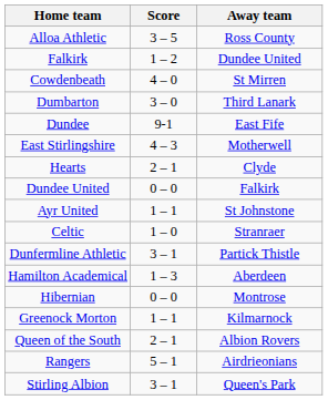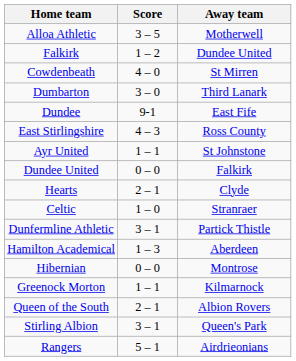 <table class="wikitable" style="text-align: center">
 <tr>
 <th width=140>Home team</th>
 <th width=70>Score</th>
 <th width=140>Away team</th>
 </tr>
 <tr>
 <td><a href='#'>Alloa Athletic</a></td>
 <td>3 – 5</td>
-<td><a href='#'>Ross County</a></td>
+<td><a href='#'>Motherwell</a></td>
 </tr>
 <tr>
 <td><a href='#'>Falkirk</a></td>
 <td>1 – 2</td>
 <td><a href='#'>Dundee United</a></td>
 </tr>
 <tr>
 <td><a href='#'>Cowdenbeath</a></td>
 <td>4 – 0</td>
 <td><a href='#'>St Mirren</a></td>
 </tr>
 <tr>
 <td><a href='#'>Dumbarton</a></td>
 <td>3 – 0</td>
 <td><a href='#'>Third Lanark</a></td>
 </tr>
 <tr>
 <td><a href='#'>Dundee</a></td>
 <td>9-1</td>
 <td><a href='#'>East Fife</a></td>
 </tr>
 <tr>
 <td><a href='#'>East Stirlingshire</a></td>
 <td>4 – 3</td>
-<td><a href='#'>Motherwell</a></td>
+<td><a href='#'>Ross County</a></td>
 </tr>
 <tr>
-<td><a href='#'>Hearts</a></td>
-<td>2 – 1</td>
-<td><a href='#'>Clyde</a></td>
+<td><a href='#'>Ayr United</a></td>
+<td>1 – 1</td>
+<td><a href='#'>St Johnstone</a></td>
 </tr>
 <tr>
 <td><a href='#'>Dundee United</a></td>
 <td>0 – 0</td>
 <td><a href='#'>Falkirk</a></td>
 </tr>
 <tr>
-<td><a href='#'>Ayr United</a></td>
-<td>1 – 1</td>
-<td><a href='#'>St Johnstone</a></td>
+<td><a href='#'>Hearts</a></td>
+<td>2 – 1</td>
+<td><a href='#'>Clyde</a></td>
 </tr>
 <tr>
 <td><a href='#'>Celtic</a></td>
 <td>1 – 0</td>
 <td><a href='#'>Stranraer</a></td>
 </tr>
 <tr>
 <td><a href='#'>Dunfermline Athletic</a></td>
 <td>3 – 1</td>
 <td><a href='#'>Partick Thistle</a></td>
 </tr>
 <tr>
 <td><a href='#'>Hamilton Academical</a></td>
 <td>1 – 3</td>
 <td><a href='#'>Aberdeen</a></td>
 </tr>
 <tr>
 <td><a href='#'>Hibernian</a></td>
 <td>0 – 0</td>
 <td><a href='#'>Montrose</a></td>
 </tr>
 <tr>
 <td><a href='#'>Greenock Morton</a></td>
 <td>1 – 1</td>
 <td><a href='#'>Kilmarnock</a></td>
 </tr>
 <tr>
 <td><a href='#'>Queen of the South</a></td>
 <td>2 – 1</td>
 <td><a href='#'>Albion Rovers</a></td>
 </tr>
 <tr>
+<td><a href='#'>Stirling Albion</a></td>
+<td>3 – 1</td>
+<td><a href='#'>Queen's Park</a></td>
+</tr>
+<tr>
 <td><a href='#'>Rangers</a></td>
 <td>5 – 1</td>
 <td><a href='#'>Airdrieonians</a></td>
 </tr>
-<tr>
-<td><a href='#'>Stirling Albion</a></td>
-<td>3 – 1</td>
-<td><a href='#'>Queen's Park</a></td>
-</tr>
 </table>
